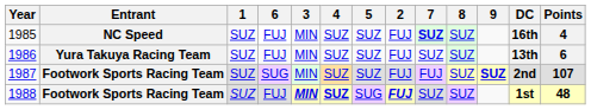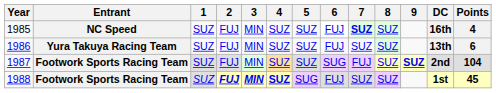 <table class="wikitable" style="text-align:center; font-size:85%">
 <tr>
 <th>Year</th>
 <th>Entrant</th>
 <th>1</th>
-<th>6</th>
+<th>2</th>
 <th>3</th>
 <th>4</th>
 <th>5</th>
-<th>2</th>
+<th>6</th>
 <th>7</th>
 <th>8</th>
 <th>9</th>
 <th>DC</th>
 <th>Points</th>
 </tr>
 <tr>
 <td>1985</td>
 <th nowrap>NC Speed</th>
 <td><a href='#'>SUZ</a></td>
-<td style="background:#FFFFFF;"><a href='#'>FUJ</a><br></td>
+<td><a href='#'>FUJ</a></td>
 <td><a href='#'>MIN</a></td>
 <td><a href='#'>SUZ</a></td>
 <td><a href='#'>SUZ</a></td>
-<td><a href='#'>FUJ</a></td>
+<td style="background:#FFFFFF;"><a href='#'>FUJ</a><br></td>
 <td style="background:#DFFFDF;"><strong><a href='#'>SUZ</a><br></strong></td>
 <td style="background:#DFFFDF;"><a href='#'>SUZ</a><br></td>
 <td></td>
 <th>16th</th>
 <th>4</th>
 </tr>
 <tr>
 <td><a href='#'>1986</a></td>
 <th nowrap>Yura Takuya Racing Team</th>
 <td><a href='#'>SUZ</a></td>
 <td><a href='#'>FUJ</a></td>
 <td><a href='#'>MIN</a></td>
 <td><a href='#'>SUZ</a></td>
 <td><a href='#'>SUZ</a></td>
 <td><a href='#'>FUJ</a></td>
 <td><a href='#'>SUZ</a></td>
 <td style="background:#DFFFDF;"><a href='#'>SUZ</a><br></td>
 <td></td>
 <th>13th</th>
 <th>6</th>
 </tr>
 <tr>
 <td><a href='#'>1987</a></td>
 <th nowrap>Footwork Sports Racing Team</th>
 <td style="background:#DFDFDF;"><a href='#'>SUZ</a><br></td>
-<td style="background:#EFCFFF;"><a href='#'>SUG</a><br></td>
+<td style="background:#DFDFDF;"><a href='#'>FUJ</a><br></td>
 <td style="background:#DFFFDF;"><a href='#'>MIN</a><br></td>
 <td style="background:#FFDF9F;"><a href='#'>SUZ</a><br></td>
 <td style="background:#DFDFDF;"><a href='#'>SUZ</a><br></td>
-<td style="background:#DFDFDF;"><a href='#'>FUJ</a><br></td>
+<td style="background:#EFCFFF;"><a href='#'>SUG</a><br></td>
 <td style="background:#EFCFFF;"><a href='#'>FUJ</a><br></td>
 <td style="background:#FFFFBF;"><a href='#'>SUZ</a><br></td>
 <td style="background:#FFFFBF;"><strong><a href='#'>SUZ</a></strong><br></td>
 <td style="background:#DFDFDF;"><strong>2nd</strong></td>
-<td style="background:#DFDFDF;"><strong>107</strong></td>
+<td style="background:#DFDFDF;"><strong>104</strong></td>
 </tr>
 <tr>
 <td><a href='#'>1988</a></td>
 <th nowrap>Footwork Sports Racing Team</th>
 <td style="background:#DFDFDF;"><em><a href='#'>SUZ</a></em><br></td>
-<td style="background:#DFDFDF;"><a href='#'>FUJ</a><br></td>
+<td style="background:#FFFFBF;"><strong><em><a href='#'>FUJ</a></em></strong><br></td>
 <td style="background:#FFFFBF;"><strong><em><a href='#'>MIN</a></em></strong><br></td>
 <td style="background:#FFFFBF;"><strong><a href='#'>SUZ</a></strong><br></td>
 <td style="background:#EFCFFF;"><a href='#'>SUG</a><br></td>
-<td style="background:#FFFFBF;"><strong><em><a href='#'>FUJ</a></em></strong><br></td>
+<td style="background:#DFDFDF;"><a href='#'>FUJ</a><br></td>
 <td style="background:#DFDFDF;"><a href='#'>SUZ</a><br></td>
 <td style="background:#EFCFFF;"><a href='#'>SUZ</a><br></td>
 <td></td>
 <td style="background:#FFFFBF;"><strong>1st</strong></td>
-<td style="background:#FFFFBF;"><strong>48</strong></td>
+<td style="background:#FFFFBF;"><strong>45</strong></td>
 </tr>
 </table>
